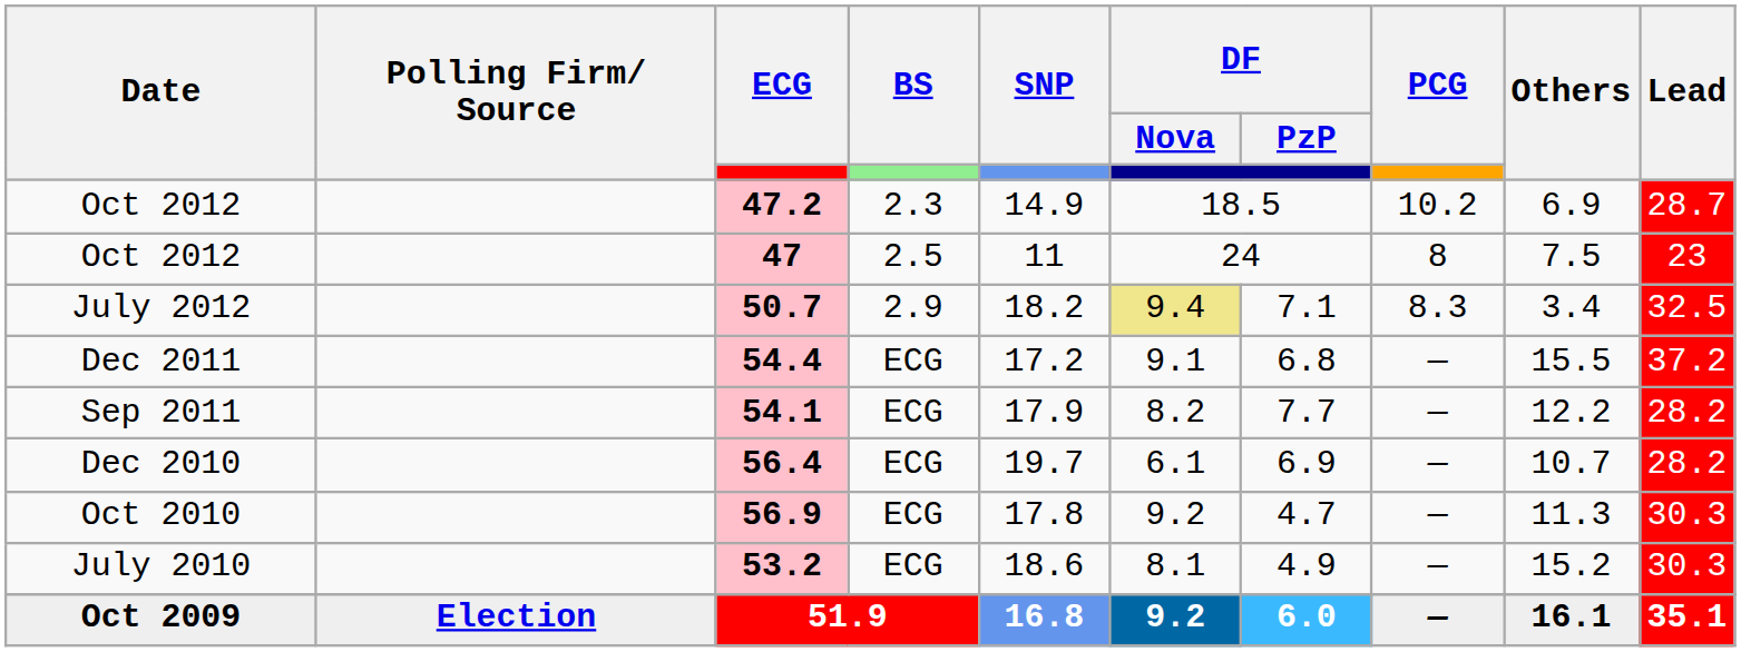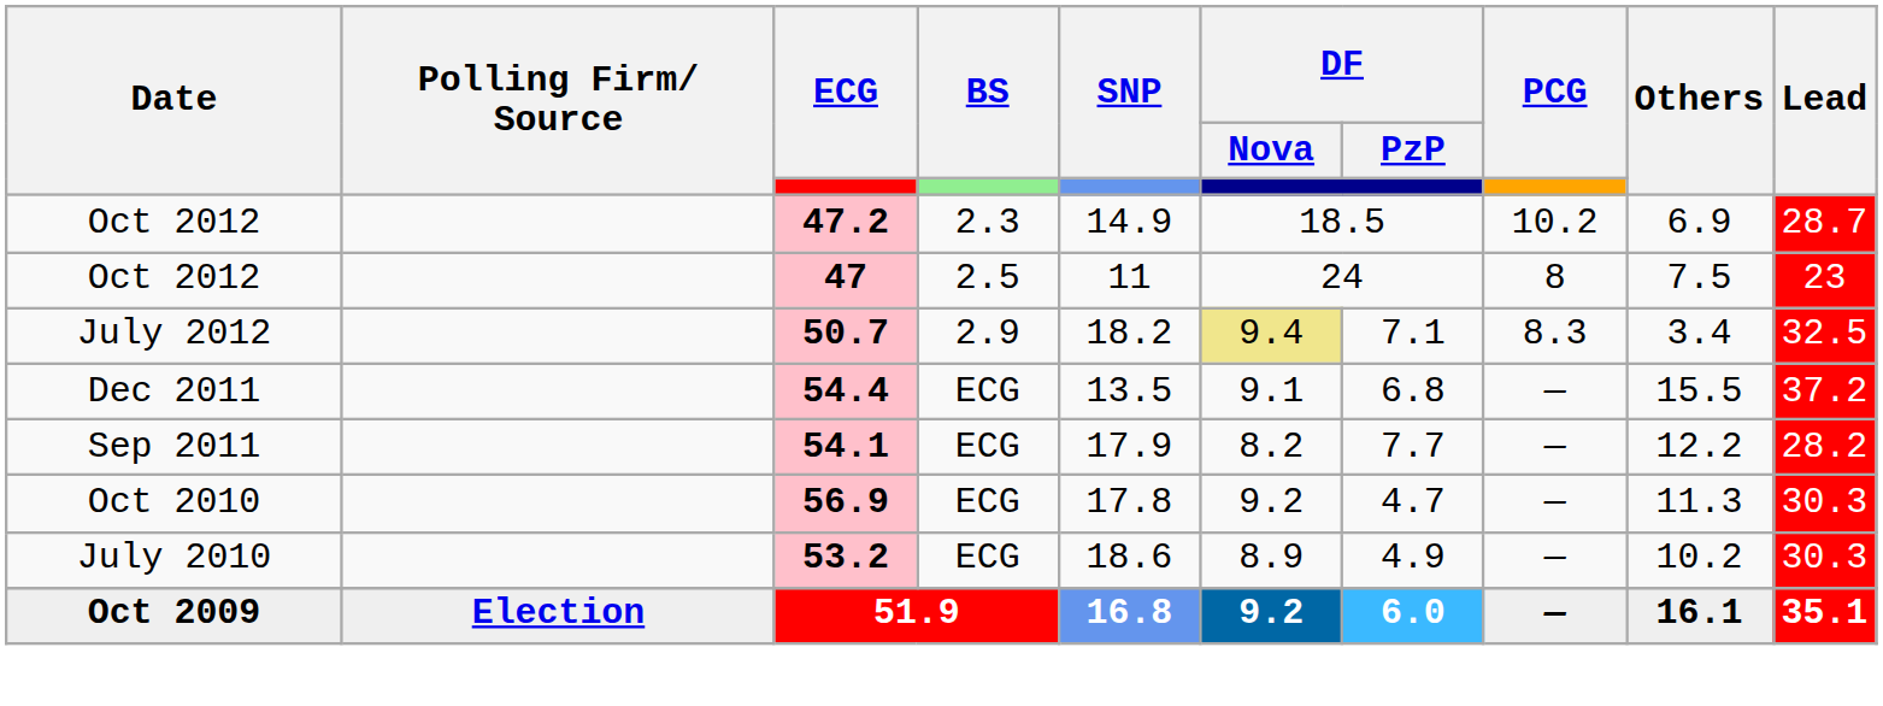 <table class="wikitable collapsible" style="text-align:center; font-size:100%; line-height:14px;">
 <tr style="height:42px;">
 <th style="width:115px;" rowspan="3">Date</th>
 <th style="width:150px;" rowspan="3">Polling Firm/<br>Source</th>
 <th style="width:45px;" rowspan="2"><a href='#'>ECG</a></th>
 <th style="width:45px;" rowspan="2"><a href='#'>BS</a></th>
 <th style="width:45px;" rowspan="2"><a href='#'>SNP</a></th>
 <th colspan=2><a href='#'>DF</a></th>
 <th style="width:45px;" rowspan="2"><a href='#'>PCG</a></th>
 <th style="width:45px;" rowspan="3">Others</th>
 <th style="width:25px;" rowspan="3">Lead</th>
 </tr>
 <tr>
 <th style="width:45px;"><a href='#'>Nova</a></th>
 <th style="width:45px;"><a href='#'>PzP</a></th>
 </tr>
 <tr>
 <th style="color:inherit;background:red;"></th>
 <th style="color:inherit;background:lightgreen;"></th>
 <th style="color:inherit;background:cornflowerblue;"></th>
 <th style="background:darkblue;" colspan="2"></th>
 <th style="color:inherit;background:orange;"></th>
 </tr>
 <tr>
 <td>Oct 2012</td>
 <td></td>
 <td style="background:pink"><strong>47.2</strong></td>
 <td>2.3</td>
 <td>14.9</td>
 <td colspan=2>18.5</td>
 <td>10.2</td>
 <td>6.9</td>
 <td style="background:red; color:white;">28.7</td>
 </tr>
 <tr>
 <td>Oct 2012</td>
 <td></td>
 <td style="background:pink"><strong>47</strong></td>
 <td>2.5</td>
 <td>11</td>
 <td colspan=2>24</td>
 <td>8</td>
 <td>7.5</td>
 <td style="background:red; color:white;">23</td>
 </tr>
 <tr>
 <td>July 2012</td>
 <td></td>
 <td style="background:pink"><strong>50.7</strong></td>
 <td>2.9</td>
 <td>18.2</td>
 <td style="background: khaki;">9.4</td>
 <td>7.1</td>
 <td>8.3</td>
 <td>3.4</td>
 <td style="background:red; color:white;">32.5</td>
 </tr>
 <tr>
 <td>Dec 2011</td>
 <td></td>
 <td style="background:pink"><strong>54.4</strong></td>
 <td>ECG</td>
-<td>17.2</td>
+<td>13.5</td>
 <td>9.1</td>
 <td>6.8</td>
 <td><em>—</em></td>
 <td>15.5</td>
 <td style="background:red; color:white;">37.2</td>
 </tr>
 <tr>
 <td>Sep 2011</td>
 <td></td>
 <td style="background:pink"><strong>54.1</strong></td>
 <td>ECG</td>
 <td>17.9</td>
 <td>8.2</td>
 <td>7.7</td>
 <td><em>—</em></td>
 <td>12.2</td>
-<td style="background:red; color:white;">28.2</td>
-</tr>
-<tr>
-<td>Dec 2010</td>
-<td></td>
-<td style="background:pink"><strong>56.4</strong></td>
-<td>ECG</td>
-<td>19.7</td>
-<td>6.1</td>
-<td>6.9</td>
-<td><em>—</em></td>
-<td>10.7</td>
 <td style="background:red; color:white;">28.2</td>
 </tr>
 <tr>
 <td>Oct 2010</td>
 <td></td>
 <td style="background:pink"><strong>56.9</strong></td>
 <td>ECG</td>
 <td>17.8</td>
 <td>9.2</td>
 <td>4.7</td>
 <td><em>—</em></td>
 <td>11.3</td>
 <td style="background:red; color:white;">30.3</td>
 </tr>
 <tr>
 <td>July 2010</td>
 <td></td>
 <td style="background:pink"><strong>53.2</strong></td>
 <td>ECG</td>
 <td>18.6</td>
-<td>8.1</td>
+<td>8.9</td>
 <td>4.9</td>
 <td><em>—</em></td>
-<td>15.2</td>
+<td>10.2</td>
 <td style="background:red; color:white;">30.3</td>
 </tr>
 <tr>
 </tr>
 <tr style="background:#EFEFEF; font-weight:bold;">
 <td>Oct 2009</td>
 <td><a href='#'>Election</a></td>
 <td colspan="2" style="background:red; color:white;"><strong>51.9</strong></td>
 <td style="background:cornflowerblue; color:white;">16.8</td>
 <td style="background:#0067A5; color:white;">9.2</td>
 <td style="background:#3BB9FF; color:white;">6.0</td>
 <td><em>—</em></td>
 <td>16.1</td>
 <td style="background:red; color:white;">35.1</td>
 </tr>
 </table>
